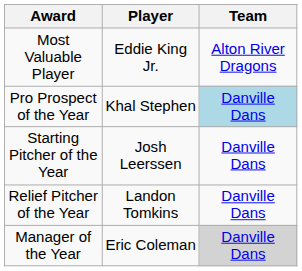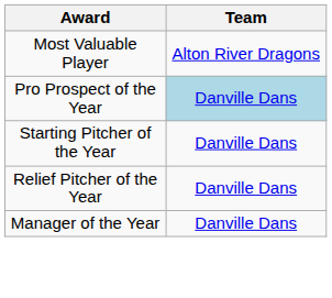 <table class="wikitable"  style="width:50%; text-align:center;">
 <tr>
 <th style="width:25%;">Award</th>
-<th style="width:25%;">Player</th>
 <th style="width:25%;">Team</th>
 </tr>
 <tr>
 <td>Most Valuable Player</td>
-<td>Eddie King Jr.</td>
 <td><a href='#'>Alton River Dragons</a></td>
 </tr>
 <tr>
 <td>Pro Prospect of the Year</td>
-<td>Khal Stephen</td>
 <td style="background: lightblue;"><a href='#'>Danville Dans</a></td>
 </tr>
 <tr>
 <td>Starting Pitcher of the Year</td>
-<td>Josh Leerssen</td>
 <td><a href='#'>Danville Dans</a></td>
 </tr>
 <tr>
 <td>Relief Pitcher of the Year</td>
-<td>Landon Tomkins</td>
 <td><a href='#'>Danville Dans</a></td>
 </tr>
 <tr>
 <td>Manager of the Year</td>
-<td>Eric Coleman</td>
-<td style="background: lightgrey;"><a href='#'>Danville Dans</a></td>
+<td><a href='#'>Danville Dans</a></td>
 </tr>
 </table>
